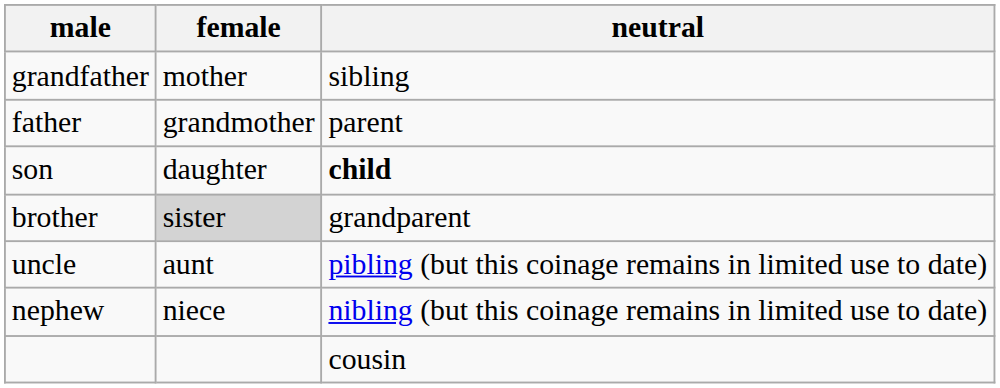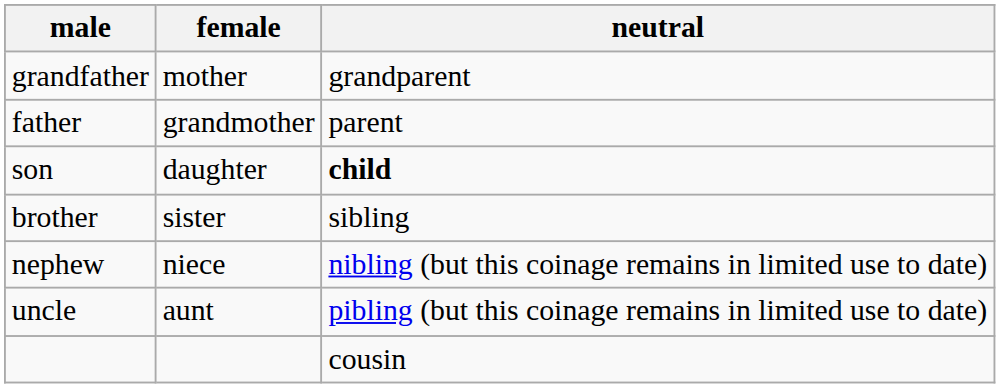 <table class="wikitable">
 <tr>
 <th>male</th>
 <th>female</th>
 <th>neutral</th>
 </tr>
 <tr>
 <td>grandfather</td>
 <td>mother</td>
-<td>sibling</td>
+<td>grandparent</td>
 </tr>
 <tr>
 <td>father</td>
 <td>grandmother</td>
 <td>parent</td>
 </tr>
 <tr>
 <td>son</td>
 <td>daughter</td>
 <td><strong>child</strong></td>
 </tr>
 <tr>
 <td>brother</td>
-<td style="background: lightgrey;">sister</td>
-<td>grandparent</td>
+<td>sister</td>
+<td>sibling</td>
+</tr>
+<tr>
+<td>nephew</td>
+<td>niece</td>
+<td><a href='#'>nibling</a> (but this coinage remains in limited use to date)</td>
 </tr>
 <tr>
 <td>uncle</td>
 <td>aunt</td>
 <td><a href='#'>pibling</a> (but this coinage remains in limited use to date)</td>
 </tr>
 <tr>
-<td>nephew</td>
-<td>niece</td>
-<td><a href='#'>nibling</a> (but this coinage remains in limited use to date)</td>
-</tr>
-<tr>
 <td></td>
 <td></td>
 <td>cousin</td>
 </tr>
 </table>
